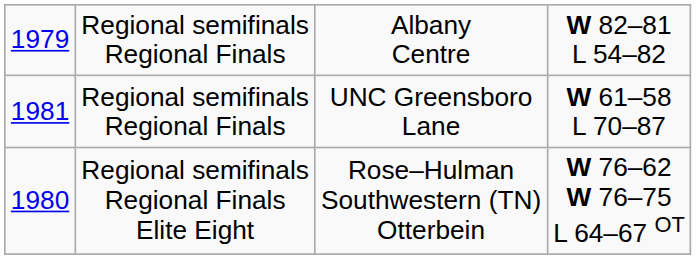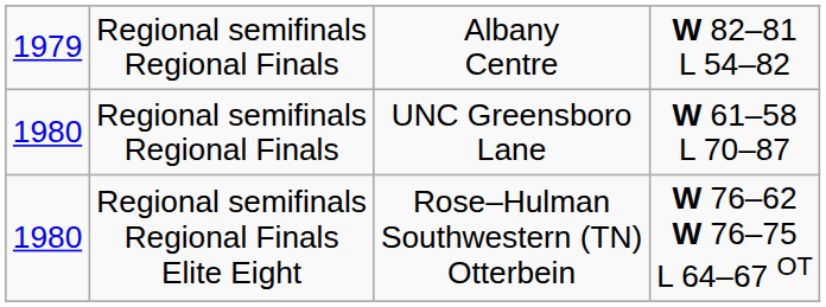 <table class="wikitable">
 <tr align="center">
 <td><a href='#'>1979</a></td>
 <td>Regional semifinals<br>Regional Finals</td>
 <td>Albany<br>Centre</td>
 <td><strong>W</strong> 82–81<br>L 54–82</td>
 </tr>
 <tr align="center">
-<td><a href='#'>1981</a></td>
+<td><a href='#'>1980</a></td>
 <td>Regional semifinals<br>Regional Finals</td>
 <td>UNC Greensboro<br>Lane</td>
 <td><strong>W</strong> 61–58<br>L 70–87</td>
 </tr>
 <tr align="center">
 <td><a href='#'>1980</a></td>
 <td>Regional semifinals<br>Regional Finals<br>Elite Eight</td>
 <td>Rose–Hulman<br>Southwestern (TN)<br>Otterbein</td>
 <td><strong>W</strong> 76–62<br><strong>W</strong> 76–75<br>L 64–67 <sup>OT</sup></td>
 </tr>
 </table>
